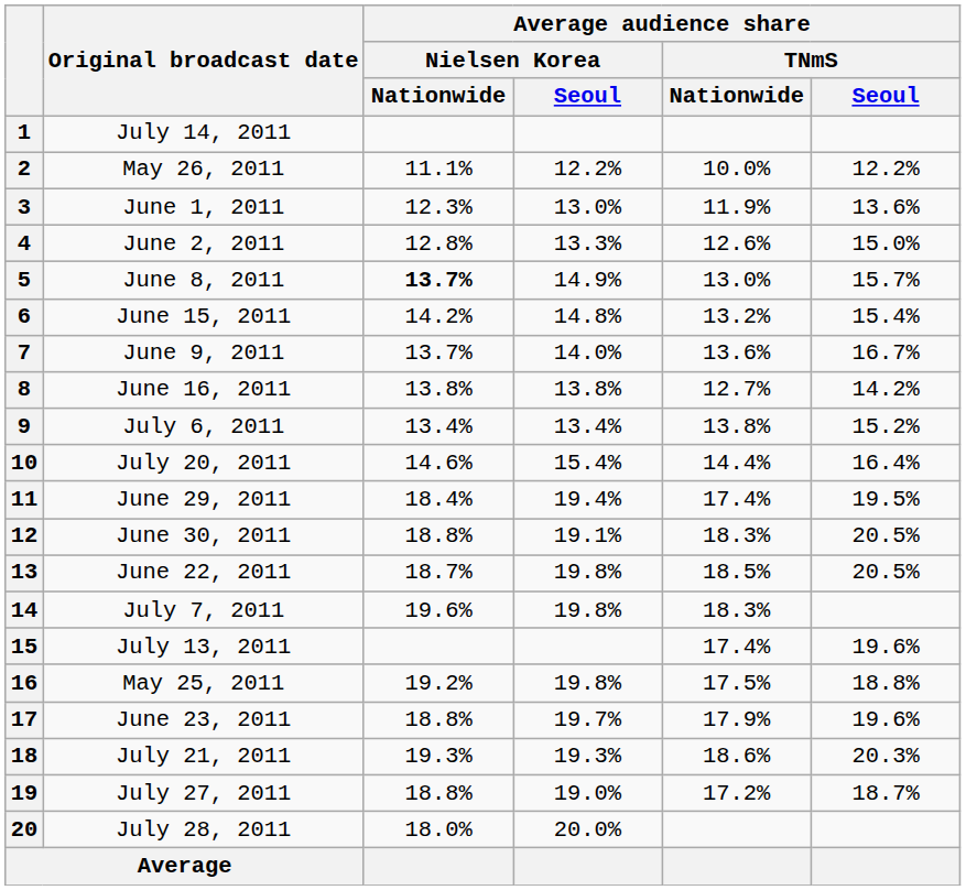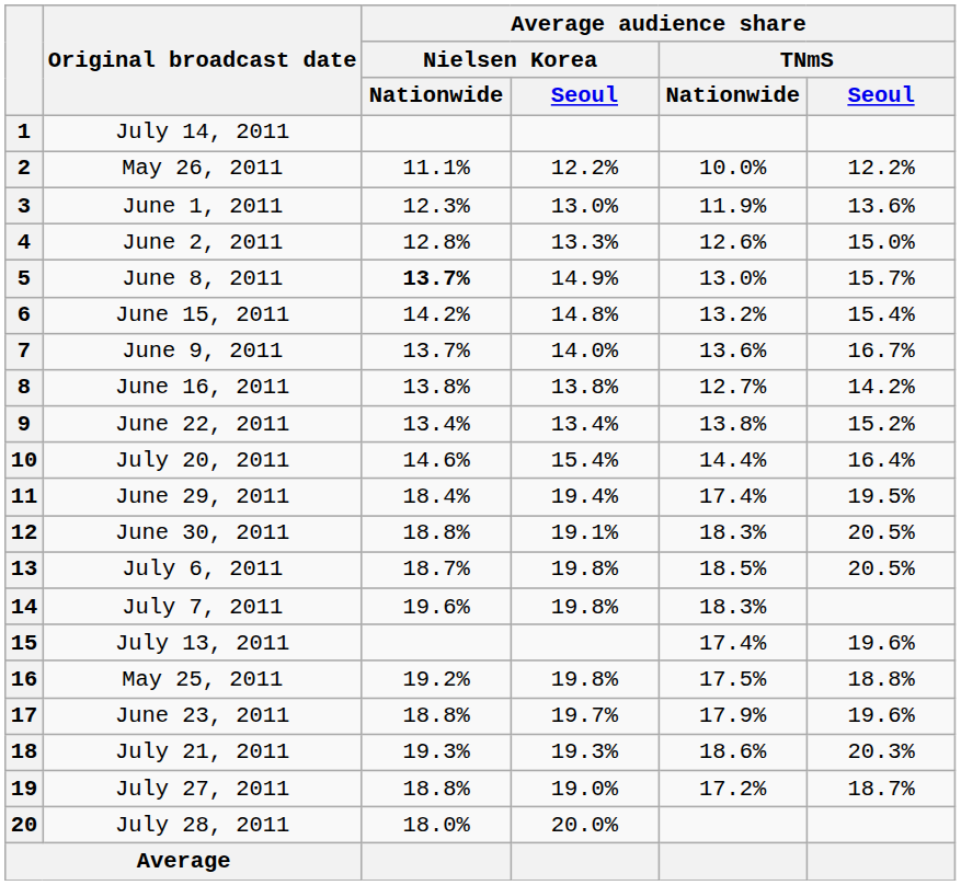 <table class=wikitable style="text-align:center">
 <tr>
 <th rowspan="3"></th>
 <th rowspan="3">Original broadcast date</th>
 <th colspan="4">Average audience share</th>
 </tr>
 <tr>
 <th colspan="2">Nielsen Korea</th>
 <th colspan="2">TNmS</th>
 </tr>
 <tr>
 <th width="80">Nationwide</th>
 <th width="80"><a href='#'>Seoul</a></th>
 <th width="80">Nationwide</th>
 <th width="80"><a href='#'>Seoul</a></th>
 </tr>
 <tr>
 <th>1</th>
 <td>July 14, 2011</td>
 <td><strong></strong> </td>
 <td><strong></strong> </td>
 <td><strong></strong> </td>
 <td><strong></strong> </td>
 </tr>
 <tr>
 <th>2</th>
 <td>May 26, 2011</td>
 <td>11.1% </td>
 <td>12.2% </td>
 <td>10.0% </td>
 <td>12.2% </td>
 </tr>
 <tr>
 <th>3</th>
 <td>June 1, 2011</td>
 <td>12.3% </td>
 <td>13.0% </td>
 <td>11.9% </td>
 <td>13.6% </td>
 </tr>
 <tr>
 <th>4</th>
 <td>June 2, 2011</td>
 <td>12.8% </td>
 <td>13.3% </td>
 <td>12.6% </td>
 <td>15.0% </td>
 </tr>
 <tr>
 <th>5</th>
 <td>June 8, 2011</td>
 <td><strong>13.7% </strong></td>
 <td>14.9% </td>
 <td>13.0% </td>
 <td>15.7% </td>
 </tr>
 <tr>
 <th>6</th>
 <td>June 15, 2011</td>
 <td>14.2% </td>
 <td>14.8% </td>
 <td>13.2% </td>
 <td>15.4% </td>
 </tr>
 <tr>
 <th>7</th>
 <td>June 9, 2011</td>
 <td>13.7% </td>
 <td>14.0% </td>
 <td>13.6% </td>
 <td>16.7% </td>
 </tr>
 <tr>
 <th>8</th>
 <td>June 16, 2011</td>
 <td>13.8% </td>
 <td>13.8% </td>
 <td>12.7% </td>
 <td>14.2% </td>
 </tr>
 <tr>
 <th>9</th>
-<td>July 6, 2011</td>
+<td>June 22, 2011</td>
 <td>13.4% </td>
 <td>13.4% </td>
 <td>13.8% </td>
 <td>15.2% </td>
 </tr>
 <tr>
 <th>10</th>
 <td>July 20, 2011</td>
 <td>14.6% </td>
 <td>15.4% </td>
 <td>14.4% </td>
 <td>16.4% </td>
 </tr>
 <tr>
 <th>11</th>
 <td>June 29, 2011</td>
 <td>18.4% </td>
 <td>19.4% </td>
 <td>17.4% </td>
 <td>19.5% </td>
 </tr>
 <tr>
 <th>12</th>
 <td>June 30, 2011</td>
 <td>18.8% </td>
 <td>19.1% </td>
 <td>18.3% </td>
 <td>20.5% </td>
 </tr>
 <tr>
 <th>13</th>
-<td>June 22, 2011</td>
+<td>July 6, 2011</td>
 <td>18.7% </td>
 <td>19.8% </td>
 <td>18.5% </td>
 <td>20.5% </td>
 </tr>
 <tr>
 <th>14</th>
 <td>July 7, 2011</td>
 <td>19.6% </td>
 <td>19.8% </td>
 <td>18.3% </td>
 <td><strong></strong> </td>
 </tr>
 <tr>
 <th>15</th>
 <td>July 13, 2011</td>
 <td><strong></strong> </td>
 <td><strong></strong> </td>
 <td>17.4% </td>
 <td>19.6% </td>
 </tr>
 <tr>
 <th>16</th>
 <td>May 25, 2011</td>
 <td>19.2% </td>
 <td>19.8% </td>
 <td>17.5% </td>
 <td>18.8% </td>
 </tr>
 <tr>
 <th>17</th>
 <td>June 23, 2011</td>
 <td>18.8% </td>
 <td>19.7% </td>
 <td>17.9% </td>
 <td>19.6% </td>
 </tr>
 <tr>
 <th>18</th>
 <td>July 21, 2011</td>
 <td>19.3% </td>
 <td>19.3% </td>
 <td>18.6% </td>
 <td>20.3% </td>
 </tr>
 <tr>
 <th>19</th>
 <td>July 27, 2011</td>
 <td>18.8% </td>
 <td>19.0% </td>
 <td>17.2% </td>
 <td>18.7% </td>
 </tr>
 <tr>
 <th>20</th>
 <td>July 28, 2011</td>
 <td>18.0% </td>
 <td>20.0% </td>
 <td><strong></strong> </td>
 <td><strong></strong> </td>
 </tr>
 <tr>
 <th colspan="2">Average</th>
 <th></th>
 <th></th>
 <th></th>
 <th></th>
 </tr>
 </table>
